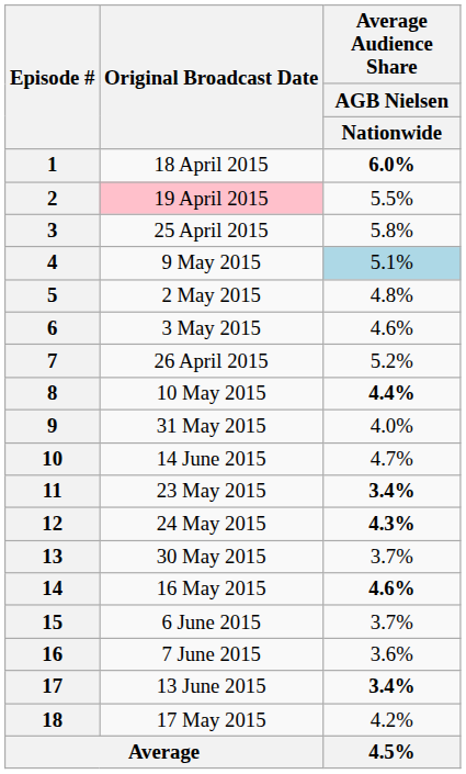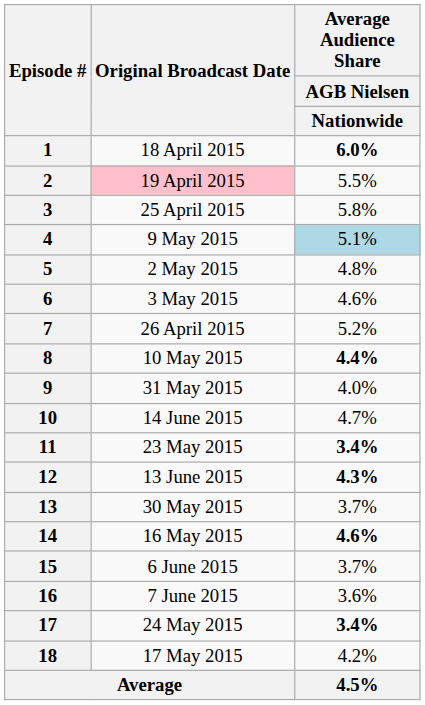 <table class=wikitable style="text-align:center">
 <tr>
 <th rowspan="3">Episode #</th>
 <th rowspan="3">Original Broadcast Date</th>
 <th colspan="4">Average Audience Share</th>
 </tr>
 <tr>
 <th colspan="2">AGB Nielsen</th>
 </tr>
 <tr>
 <th width=100>Nationwide</th>
 </tr>
 <tr>
 <th>1</th>
 <td>18 April 2015</td>
 <td><span><strong>6.0%</strong></span></td>
 </tr>
 <tr>
 <th>2</th>
 <td style="background: pink;">19 April 2015</td>
 <td>5.5%</td>
 </tr>
 <tr>
 <th>3</th>
 <td>25 April 2015</td>
 <td>5.8%</td>
 </tr>
 <tr>
 <th>4</th>
 <td>9 May 2015</td>
 <td style="background: lightblue;">5.1%</td>
 </tr>
 <tr>
 <th>5</th>
 <td>2 May 2015</td>
 <td>4.8%</td>
 </tr>
 <tr>
 <th>6</th>
 <td>3 May 2015</td>
 <td>4.6%</td>
 </tr>
 <tr>
 <th>7</th>
 <td>26 April 2015</td>
 <td>5.2%</td>
 </tr>
 <tr>
 <th>8</th>
 <td>10 May 2015</td>
 <td><strong>4.4%</strong></td>
 </tr>
 <tr>
 <th>9</th>
 <td>31 May 2015</td>
 <td>4.0%</td>
 </tr>
 <tr>
 <th>10</th>
 <td>14 June 2015</td>
 <td>4.7%</td>
 </tr>
 <tr>
 <th>11</th>
 <td>23 May 2015</td>
 <td><span><strong>3.4%</strong></span></td>
 </tr>
 <tr>
 <th>12</th>
-<td>24 May 2015</td>
+<td>13 June 2015</td>
 <td><strong>4.3%</strong></td>
 </tr>
 <tr>
 <th>13</th>
 <td>30 May 2015</td>
 <td>3.7%</td>
 </tr>
 <tr>
 <th>14</th>
 <td>16 May 2015</td>
 <td><strong>4.6%</strong></td>
 </tr>
 <tr>
 <th>15</th>
 <td>6 June 2015</td>
 <td>3.7%</td>
 </tr>
 <tr>
 <th>16</th>
 <td>7 June 2015</td>
 <td>3.6%</td>
 </tr>
 <tr>
 <th>17</th>
-<td>13 June 2015</td>
+<td>24 May 2015</td>
 <td><span><strong> 3.4%</strong></span></td>
 </tr>
 <tr>
 <th>18</th>
 <td>17 May 2015</td>
 <td>4.2%</td>
 </tr>
 <tr>
 <th colspan=2>Average</th>
 <th>4.5%</th>
 </tr>
 </table>
